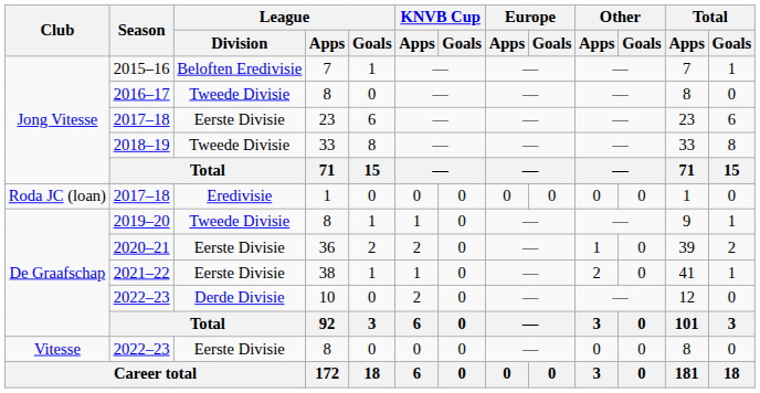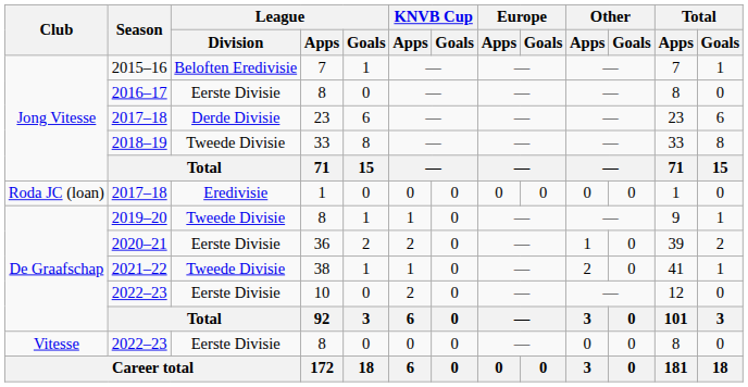 <table class="wikitable" style="text-align:center">
 <tr>
 <th rowspan="2">Club</th>
 <th rowspan="2">Season</th>
 <th colspan="3">League</th>
 <th colspan="2"><a href='#'>KNVB Cup</a></th>
 <th colspan="2">Europe</th>
 <th colspan="2">Other</th>
 <th colspan="2">Total</th>
 </tr>
 <tr>
 <th>Division</th>
 <th>Apps</th>
 <th>Goals</th>
 <th>Apps</th>
 <th>Goals</th>
 <th>Apps</th>
 <th>Goals</th>
 <th>Apps</th>
 <th>Goals</th>
 <th>Apps</th>
 <th>Goals</th>
 </tr>
 <tr>
 <td rowspan="5"><a href='#'>Jong Vitesse</a></td>
 <td>2015–16</td>
 <td><a href='#'>Beloften Eredivisie</a></td>
 <td>7</td>
 <td>1</td>
 <td colspan="2">—</td>
 <td colspan="2">—</td>
 <td colspan="2">—</td>
 <td>7</td>
 <td>1</td>
 </tr>
 <tr>
 <td><a href='#'>2016–17</a></td>
-<td><a href='#'>Tweede Divisie</a></td>
+<td>Eerste Divisie</td>
 <td>8</td>
 <td>0</td>
 <td colspan="2">—</td>
 <td colspan="2">—</td>
 <td colspan="2">—</td>
 <td>8</td>
 <td>0</td>
 </tr>
 <tr>
 <td><a href='#'>2017–18</a></td>
-<td>Eerste Divisie</td>
+<td><a href='#'>Derde Divisie</a></td>
 <td>23</td>
 <td>6</td>
 <td colspan="2">—</td>
 <td colspan="2">—</td>
 <td colspan="2">—</td>
 <td>23</td>
 <td>6</td>
 </tr>
 <tr>
 <td><a href='#'>2018–19</a></td>
 <td>Tweede Divisie</td>
 <td>33</td>
 <td>8</td>
 <td colspan="2">—</td>
 <td colspan="2">—</td>
 <td colspan="2">—</td>
 <td>33</td>
 <td>8</td>
 </tr>
 <tr>
 <th colspan="2">Total</th>
 <th>71</th>
 <th>15</th>
 <th colspan="2">—</th>
 <th colspan="2">—</th>
 <th colspan="2">—</th>
 <th>71</th>
 <th>15</th>
 </tr>
 <tr>
 <td><a href='#'>Roda JC</a> (loan)</td>
 <td><a href='#'>2017–18</a></td>
 <td><a href='#'>Eredivisie</a></td>
 <td>1</td>
 <td>0</td>
 <td>0</td>
 <td>0</td>
 <td>0</td>
 <td>0</td>
 <td>0</td>
 <td>0</td>
 <td>1</td>
 <td>0</td>
 </tr>
 <tr>
 <td rowspan="5"><a href='#'>De Graafschap</a></td>
 <td><a href='#'>2019–20</a></td>
 <td><a href='#'>Tweede Divisie</a></td>
 <td>8</td>
 <td>1</td>
 <td>1</td>
 <td>0</td>
 <td colspan="2">—</td>
 <td colspan="2">—</td>
 <td>9</td>
 <td>1</td>
 </tr>
 <tr>
 <td><a href='#'>2020–21</a></td>
 <td>Eerste Divisie</td>
 <td>36</td>
 <td>2</td>
 <td>2</td>
 <td>0</td>
 <td colspan="2">—</td>
 <td>1</td>
 <td>0</td>
 <td>39</td>
 <td>2</td>
 </tr>
 <tr>
 <td><a href='#'>2021–22</a></td>
-<td>Eerste Divisie</td>
+<td><a href='#'>Tweede Divisie</a></td>
 <td>38</td>
 <td>1</td>
 <td>1</td>
 <td>0</td>
 <td colspan="2">—</td>
 <td>2</td>
 <td>0</td>
 <td>41</td>
 <td>1</td>
 </tr>
 <tr>
 <td><a href='#'>2022–23</a></td>
-<td><a href='#'>Derde Divisie</a></td>
+<td>Eerste Divisie</td>
 <td>10</td>
 <td>0</td>
 <td>2</td>
 <td>0</td>
 <td colspan="2">—</td>
 <td colspan="2">—</td>
 <td>12</td>
 <td>0</td>
 </tr>
 <tr>
 <th colspan="2">Total</th>
 <th>92</th>
 <th>3</th>
 <th>6</th>
 <th>0</th>
 <th colspan="2">—</th>
 <th>3</th>
 <th>0</th>
 <th>101</th>
 <th>3</th>
 </tr>
 <tr>
 <td><a href='#'>Vitesse</a></td>
 <td><a href='#'>2022–23</a></td>
 <td>Eerste Divisie</td>
 <td>8</td>
 <td>0</td>
 <td>0</td>
 <td>0</td>
 <td colspan="2">—</td>
 <td>0</td>
 <td>0</td>
 <td>8</td>
 <td>0</td>
 </tr>
 <tr>
 <th colspan="3">Career total</th>
 <th>172</th>
 <th>18</th>
 <th>6</th>
 <th>0</th>
 <th>0</th>
 <th>0</th>
 <th>3</th>
 <th>0</th>
 <th>181</th>
 <th>18</th>
 </tr>
 </table>
